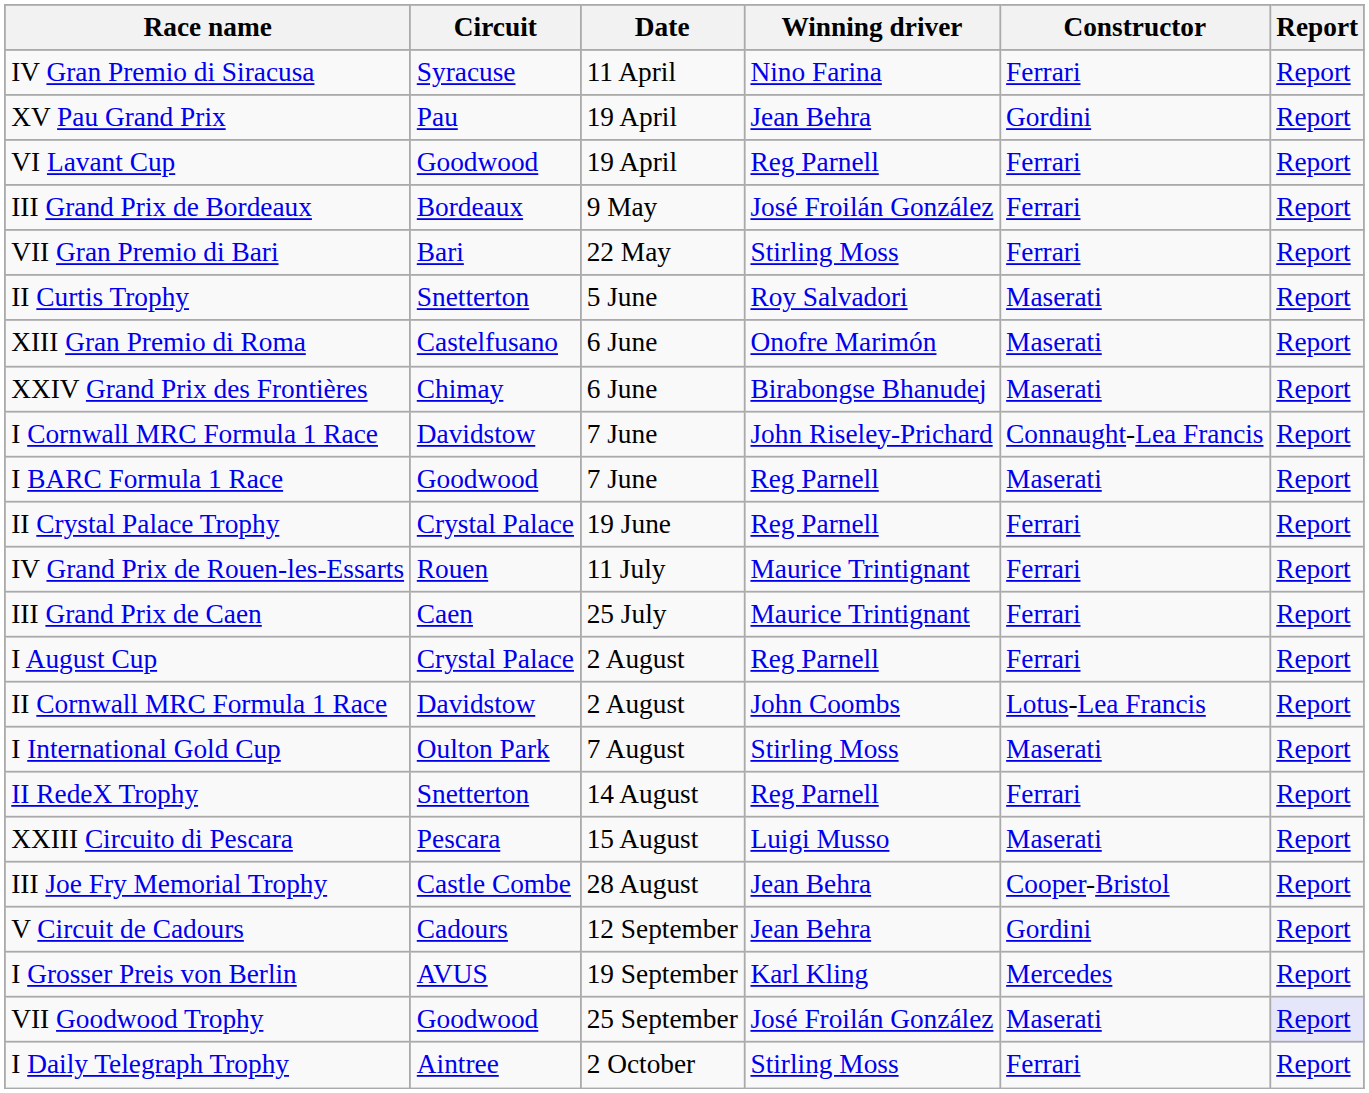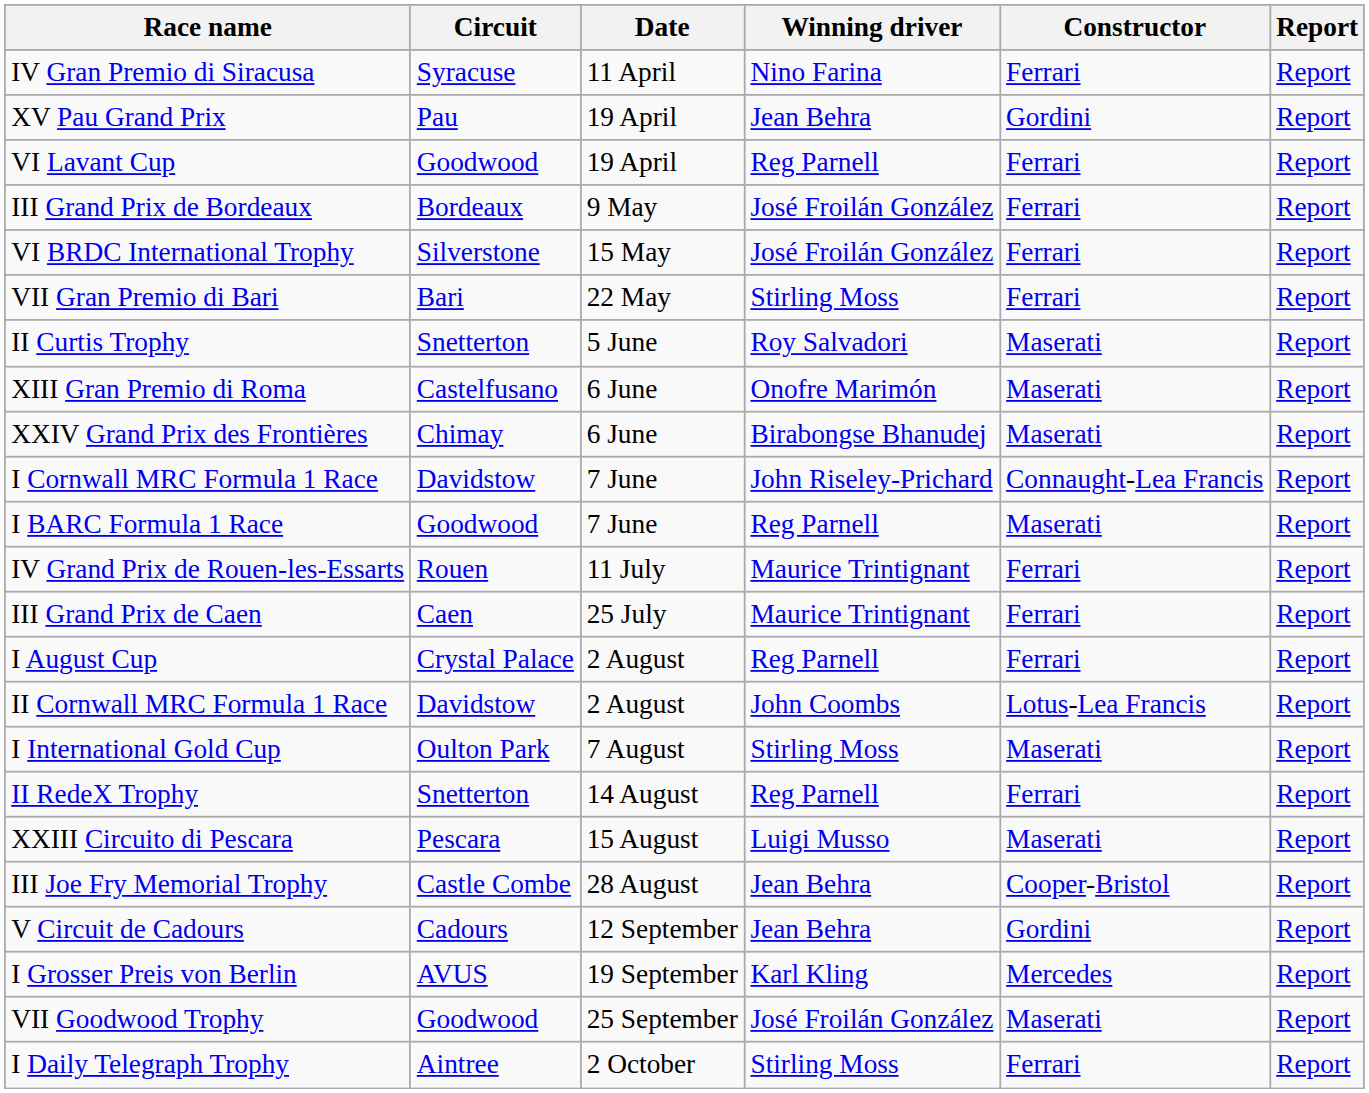 <table class="wikitable" style="font-size:95%">
 <tr>
 <th>Race name</th>
 <th>Circuit</th>
 <th>Date</th>
 <th>Winning driver</th>
 <th>Constructor</th>
 <th>Report</th>
 </tr>
 <tr>
 <td> IV <a href='#'>Gran Premio di Siracusa</a></td>
 <td><a href='#'>Syracuse</a></td>
 <td>11 April</td>
 <td> <a href='#'>Nino Farina</a></td>
 <td> <a href='#'>Ferrari</a></td>
 <td><a href='#'>Report</a></td>
 </tr>
 <tr>
 <td> XV <a href='#'>Pau Grand Prix</a></td>
 <td><a href='#'>Pau</a></td>
 <td>19 April</td>
 <td> <a href='#'>Jean Behra</a></td>
 <td> <a href='#'>Gordini</a></td>
 <td><a href='#'>Report</a></td>
 </tr>
 <tr>
 <td> VI <a href='#'>Lavant Cup</a></td>
 <td><a href='#'>Goodwood</a></td>
 <td>19 April</td>
 <td> <a href='#'>Reg Parnell</a></td>
 <td> <a href='#'>Ferrari</a></td>
 <td><a href='#'>Report</a></td>
 </tr>
 <tr>
 <td> III <a href='#'>Grand Prix de Bordeaux</a></td>
 <td><a href='#'>Bordeaux</a></td>
 <td>9 May</td>
+<td> <a href='#'>José Froilán González</a></td>
+<td> <a href='#'>Ferrari</a></td>
+<td><a href='#'>Report</a></td>
+</tr>
+<tr>
+<td> VI <a href='#'>BRDC International Trophy</a></td>
+<td><a href='#'>Silverstone</a></td>
+<td>15 May</td>
 <td> <a href='#'>José Froilán González</a></td>
 <td> <a href='#'>Ferrari</a></td>
 <td><a href='#'>Report</a></td>
 </tr>
 <tr>
 <td> VII <a href='#'>Gran Premio di Bari</a></td>
 <td><a href='#'>Bari</a></td>
 <td>22 May</td>
 <td> <a href='#'>Stirling Moss</a></td>
 <td> <a href='#'>Ferrari</a></td>
 <td><a href='#'>Report</a></td>
 </tr>
 <tr>
 <td> II <a href='#'>Curtis Trophy</a></td>
 <td><a href='#'>Snetterton</a></td>
 <td>5 June</td>
 <td> <a href='#'>Roy Salvadori</a></td>
 <td> <a href='#'>Maserati</a></td>
 <td><a href='#'>Report</a></td>
 </tr>
 <tr>
 <td> XIII <a href='#'>Gran Premio di Roma</a></td>
 <td><a href='#'>Castelfusano</a></td>
 <td>6 June</td>
 <td> <a href='#'>Onofre Marimón</a></td>
 <td> <a href='#'>Maserati</a></td>
 <td><a href='#'>Report</a></td>
 </tr>
 <tr>
 <td> XXIV <a href='#'>Grand Prix des Frontières</a></td>
 <td><a href='#'>Chimay</a></td>
 <td>6 June</td>
 <td> <a href='#'>Birabongse Bhanudej</a></td>
 <td> <a href='#'>Maserati</a></td>
 <td><a href='#'>Report</a></td>
 </tr>
 <tr>
 <td> I <a href='#'>Cornwall MRC Formula 1 Race</a></td>
 <td><a href='#'>Davidstow</a></td>
 <td>7 June</td>
 <td> <a href='#'>John Riseley-Prichard</a></td>
 <td> <a href='#'>Connaught</a>-<a href='#'>Lea Francis</a></td>
 <td><a href='#'>Report</a></td>
 </tr>
 <tr>
 <td> I <a href='#'>BARC Formula 1 Race</a></td>
 <td><a href='#'>Goodwood</a></td>
 <td>7 June</td>
 <td> <a href='#'>Reg Parnell</a></td>
 <td> <a href='#'>Maserati</a></td>
-<td><a href='#'>Report</a></td>
-</tr>
-<tr>
-<td> II <a href='#'>Crystal Palace Trophy</a></td>
-<td><a href='#'>Crystal Palace</a></td>
-<td>19 June</td>
-<td> <a href='#'>Reg Parnell</a></td>
-<td> <a href='#'>Ferrari</a></td>
 <td><a href='#'>Report</a></td>
 </tr>
 <tr>
 <td> IV <a href='#'>Grand Prix de Rouen-les-Essarts</a></td>
 <td><a href='#'>Rouen</a></td>
 <td>11 July</td>
 <td> <a href='#'>Maurice Trintignant</a></td>
 <td> <a href='#'>Ferrari</a></td>
 <td><a href='#'>Report</a></td>
 </tr>
 <tr>
 <td> III <a href='#'>Grand Prix de Caen</a></td>
 <td><a href='#'>Caen</a></td>
 <td>25 July</td>
 <td> <a href='#'>Maurice Trintignant</a></td>
 <td> <a href='#'>Ferrari</a></td>
 <td><a href='#'>Report</a></td>
 </tr>
 <tr>
 <td> I <a href='#'>August Cup</a></td>
 <td><a href='#'>Crystal Palace</a></td>
 <td>2 August</td>
 <td> <a href='#'>Reg Parnell</a></td>
 <td> <a href='#'>Ferrari</a></td>
 <td><a href='#'>Report</a></td>
 </tr>
 <tr>
 <td> II <a href='#'>Cornwall MRC Formula 1 Race</a></td>
 <td><a href='#'>Davidstow</a></td>
 <td>2 August</td>
 <td> <a href='#'>John Coombs</a></td>
 <td> <a href='#'>Lotus</a>-<a href='#'>Lea Francis</a></td>
 <td><a href='#'>Report</a></td>
 </tr>
 <tr>
 <td> I <a href='#'>International Gold Cup</a></td>
 <td><a href='#'>Oulton Park</a></td>
 <td>7 August</td>
 <td> <a href='#'>Stirling Moss</a></td>
 <td> <a href='#'>Maserati</a></td>
 <td><a href='#'>Report</a></td>
 </tr>
 <tr>
 <td> <a href='#'>II RedeX Trophy</a></td>
 <td><a href='#'>Snetterton</a></td>
 <td>14 August</td>
 <td> <a href='#'>Reg Parnell</a></td>
 <td> <a href='#'>Ferrari</a></td>
 <td><a href='#'>Report</a></td>
 </tr>
 <tr>
 <td> XXIII <a href='#'>Circuito di Pescara</a></td>
 <td><a href='#'>Pescara</a></td>
 <td>15 August</td>
 <td> <a href='#'>Luigi Musso</a></td>
 <td> <a href='#'>Maserati</a></td>
 <td><a href='#'>Report</a></td>
 </tr>
 <tr>
 <td> III <a href='#'>Joe Fry Memorial Trophy</a></td>
 <td><a href='#'>Castle Combe</a></td>
 <td>28 August</td>
 <td> <a href='#'>Jean Behra</a></td>
 <td> <a href='#'>Cooper</a>-<a href='#'>Bristol</a></td>
 <td><a href='#'>Report</a></td>
 </tr>
 <tr>
 <td> V <a href='#'>Circuit de Cadours</a></td>
 <td><a href='#'>Cadours</a></td>
 <td>12 September</td>
 <td> <a href='#'>Jean Behra</a></td>
 <td> <a href='#'>Gordini</a></td>
 <td><a href='#'>Report</a></td>
 </tr>
 <tr>
 <td> I <a href='#'>Grosser Preis von Berlin</a></td>
 <td><a href='#'>AVUS</a></td>
 <td>19 September</td>
 <td> <a href='#'>Karl Kling</a></td>
 <td> <a href='#'>Mercedes</a></td>
 <td><a href='#'>Report</a></td>
 </tr>
 <tr>
 <td> VII <a href='#'>Goodwood Trophy</a></td>
 <td><a href='#'>Goodwood</a></td>
 <td>25 September</td>
 <td> <a href='#'>José Froilán González</a></td>
 <td> <a href='#'>Maserati</a></td>
-<td style="background: lavender;"><a href='#'>Report</a></td>
+<td><a href='#'>Report</a></td>
 </tr>
 <tr>
 <td> I <a href='#'>Daily Telegraph Trophy</a></td>
 <td><a href='#'>Aintree</a></td>
 <td>2 October</td>
 <td> <a href='#'>Stirling Moss</a></td>
 <td> <a href='#'>Ferrari</a></td>
 <td><a href='#'>Report</a></td>
 </tr>
 </table>
